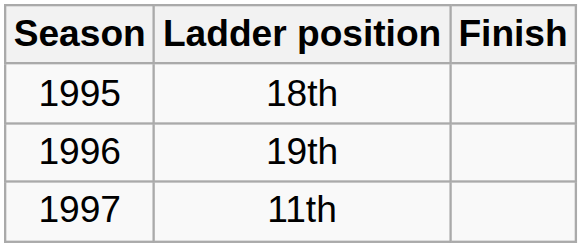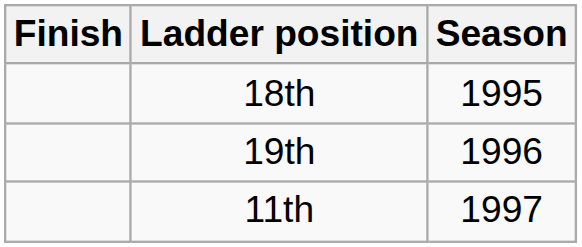 <table class="wikitable" style="text-align:center;">
 <tr>
+<th>Finish</th>
+<th>Ladder position</th>
 <th>Season</th>
-<th>Ladder position</th>
-<th>Finish</th>
 </tr>
 <tr>
+<td></td>
+<td>18th</td>
 <td>1995</td>
-<td>18th</td>
-<td></td>
 </tr>
 <tr>
+<td></td>
+<td>19th</td>
 <td>1996</td>
-<td>19th</td>
-<td></td>
 </tr>
 <tr>
+<td></td>
+<td>11th</td>
 <td>1997</td>
-<td>11th</td>
-<td></td>
 </tr>
 </table>
